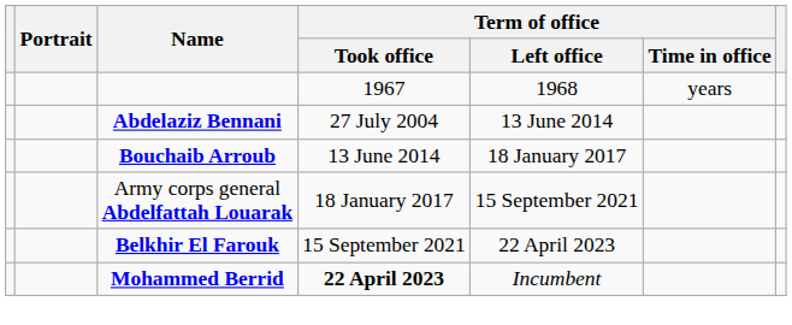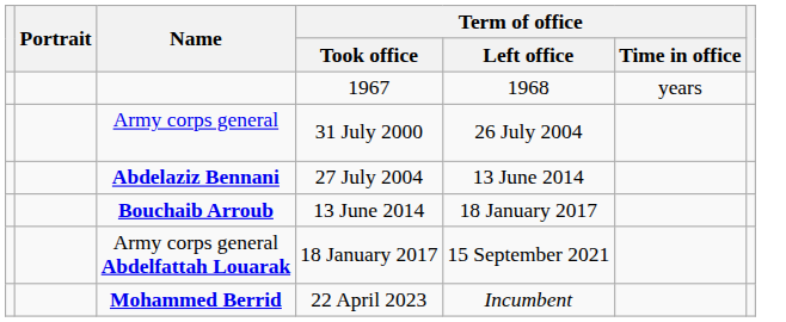 <table class="wikitable" style="text-align:center">
 <tr>
 <th rowspan=2></th>
 <th rowspan=2>Portrait</th>
 <th rowspan=2>Name<br></th>
 <th colspan=3>Term of office</th>
 <th rowspan=2></th>
 </tr>
 <tr>
 <th>Took office</th>
 <th>Left office</th>
 <th>Time in office</th>
 </tr>
 <tr>
 <td></td>
 <td></td>
 <td><strong></strong><br></td>
 <td>1967</td>
 <td>1968</td>
 <td> years</td>
+<td></td>
+</tr>
+<tr>
+<td></td>
+<td></td>
+<td><a href='#'>Army corps general</a><br><strong></strong><br></td>
+<td>31 July 2000</td>
+<td>26 July 2004</td>
+<td></td>
 <td></td>
 </tr>
 <tr>
 <td></td>
 <td></td>
 <td><strong><a href='#'>Abdelaziz Bennani</a></strong><br></td>
 <td>27 July 2004</td>
 <td>13 June 2014</td>
 <td></td>
 <td></td>
 </tr>
 <tr>
 <td></td>
 <td></td>
 <td><strong><a href='#'>Bouchaib Arroub</a></strong><br></td>
 <td>13 June 2014</td>
 <td>18 January 2017</td>
 <td></td>
 <td></td>
 </tr>
 <tr>
 <td></td>
 <td></td>
 <td>Army corps general<br><strong><a href='#'>Abdelfattah Louarak</a></strong><br></td>
 <td>18 January 2017</td>
 <td>15 September 2021</td>
 <td></td>
 <td></td>
 </tr>
 <tr>
 <td></td>
 <td></td>
-<td><strong><a href='#'>Belkhir El Farouk</a></strong><br></td>
-<td>15 September 2021</td>
+<td><strong><a href='#'>Mohammed Berrid</a></strong><br></td>
 <td>22 April 2023</td>
-<td></td>
-<td></td>
-</tr>
-<tr>
-<td></td>
-<td></td>
-<td><strong><a href='#'>Mohammed Berrid</a></strong><br></td>
-<td><strong>22 April 2023</strong></td>
 <td><em>Incumbent</em></td>
 <td></td>
 <td></td>
 </tr>
 </table>
